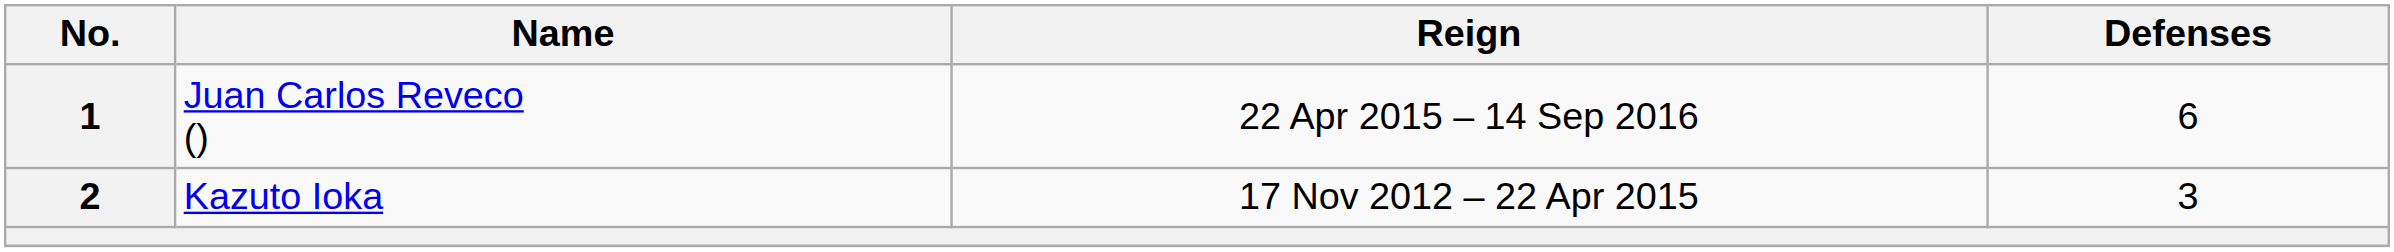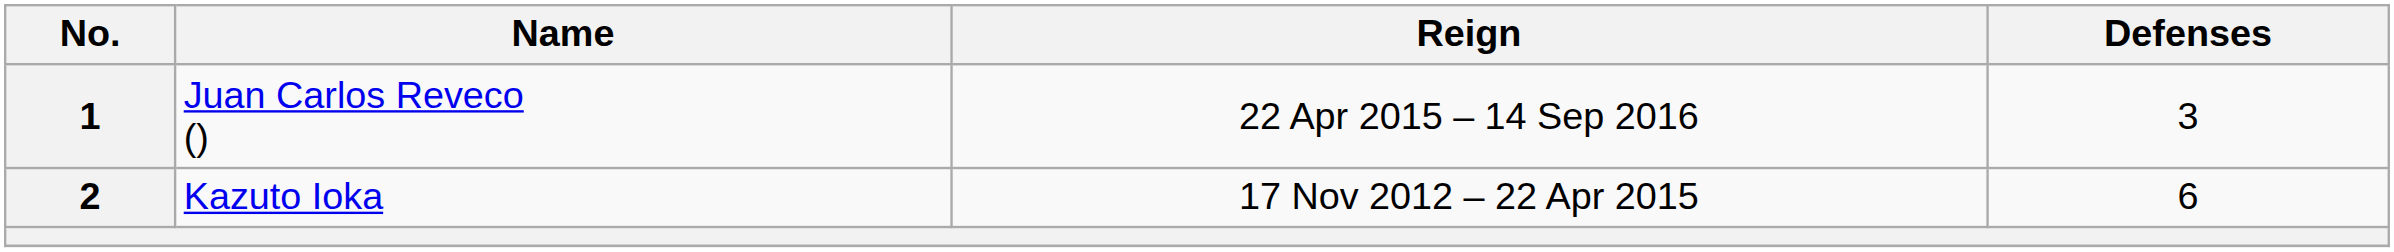 <table class="wikitable sortable" style="width:80%">
 <tr>
 <th>No.</th>
 <th>Name</th>
 <th>Reign</th>
 <th>Defenses</th>
 </tr>
 <tr align=center>
 <th>1</th>
 <td align=left><a href='#'>Juan Carlos Reveco</a><br>()</td>
 <td>22 Apr 2015 – 14 Sep 2016</td>
-<td>6</td>
+<td>3</td>
 </tr>
 <tr align=center>
 <th>2</th>
 <td align=left><a href='#'>Kazuto Ioka</a></td>
 <td>17 Nov 2012 – 22 Apr 2015</td>
-<td>3</td>
+<td>6</td>
 </tr>
 <tr align=center>
 <th colspan=4></th>
 </tr>
 <tr align=center>
 </tr>
 </table>
